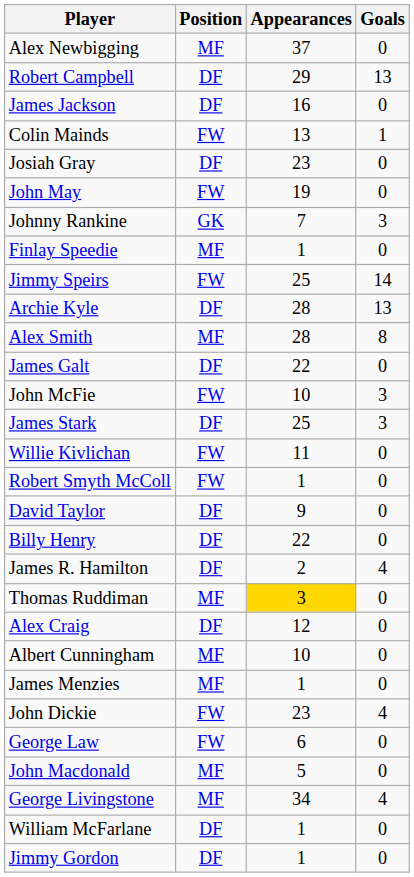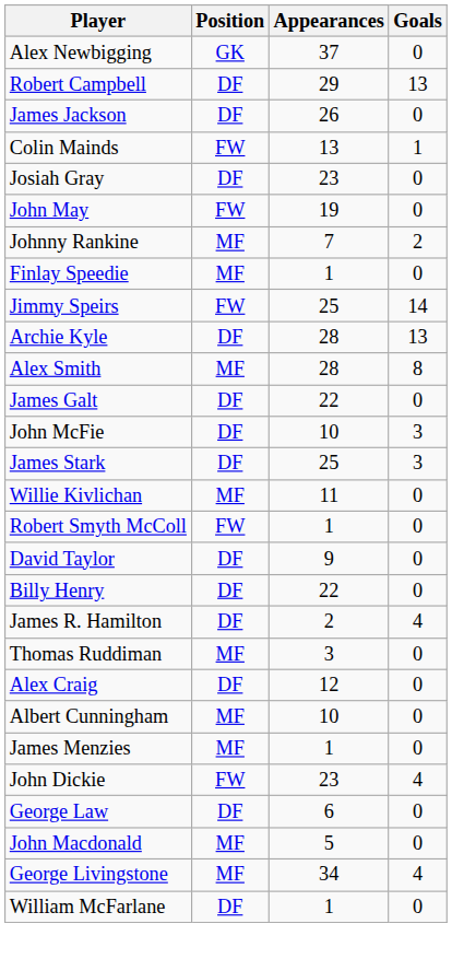 <table class="wikitable sortable" style="text-align: center;">
 <tr>
 <th>Player</th>
 <th>Position</th>
 <th>Appearances</th>
 <th>Goals</th>
 </tr>
 <tr>
 <td align="left"> Alex Newbigging</td>
-<td><a href='#'>MF</a></td>
+<td><a href='#'>GK</a></td>
 <td>37</td>
 <td>0</td>
 </tr>
 <tr>
 <td align="left"> <a href='#'>Robert Campbell</a></td>
 <td><a href='#'>DF</a></td>
 <td>29</td>
 <td>13</td>
 </tr>
 <tr>
 <td align="left"> <a href='#'>James Jackson</a></td>
 <td><a href='#'>DF</a></td>
-<td>16</td>
+<td>26</td>
 <td>0</td>
 </tr>
 <tr>
 <td align="left"> Colin Mainds</td>
 <td><a href='#'>FW</a></td>
 <td>13</td>
 <td>1</td>
 </tr>
 <tr>
 <td align="left"> Josiah Gray</td>
 <td><a href='#'>DF</a></td>
 <td>23</td>
 <td>0</td>
 </tr>
 <tr>
 <td align="left"> <a href='#'>John May</a></td>
 <td><a href='#'>FW</a></td>
 <td>19</td>
 <td>0</td>
 </tr>
 <tr>
 <td align="left"> Johnny Rankine</td>
-<td><a href='#'>GK</a></td>
+<td><a href='#'>MF</a></td>
 <td>7</td>
-<td>3</td>
+<td>2</td>
 </tr>
 <tr>
 <td align="left"> <a href='#'>Finlay Speedie</a></td>
 <td><a href='#'>MF</a></td>
 <td>1</td>
 <td>0</td>
 </tr>
 <tr>
 <td align="left"> <a href='#'>Jimmy Speirs</a></td>
 <td><a href='#'>FW</a></td>
 <td>25</td>
 <td>14</td>
 </tr>
 <tr>
 <td align="left"> <a href='#'>Archie Kyle</a></td>
 <td><a href='#'>DF</a></td>
 <td>28</td>
 <td>13</td>
 </tr>
 <tr>
 <td align="left"> <a href='#'>Alex Smith</a></td>
 <td><a href='#'>MF</a></td>
 <td>28</td>
 <td>8</td>
 </tr>
 <tr>
 <td align="left"> <a href='#'>James Galt</a></td>
 <td><a href='#'>DF</a></td>
 <td>22</td>
 <td>0</td>
 </tr>
 <tr>
 <td align="left"> John McFie</td>
-<td><a href='#'>FW</a></td>
+<td><a href='#'>DF</a></td>
 <td>10</td>
 <td>3</td>
 </tr>
 <tr>
 <td align="left"> <a href='#'>James Stark</a></td>
 <td><a href='#'>DF</a></td>
 <td>25</td>
 <td>3</td>
 </tr>
 <tr>
 <td align="left"> <a href='#'>Willie Kivlichan</a></td>
-<td><a href='#'>FW</a></td>
+<td><a href='#'>MF</a></td>
 <td>11</td>
 <td>0</td>
 </tr>
 <tr>
 <td align="left"> <a href='#'>Robert Smyth McColl</a></td>
 <td><a href='#'>FW</a></td>
 <td>1</td>
 <td>0</td>
 </tr>
 <tr>
 <td align="left"> <a href='#'>David Taylor</a></td>
 <td><a href='#'>DF</a></td>
 <td>9</td>
 <td>0</td>
 </tr>
 <tr>
 <td align="left"> <a href='#'>Billy Henry</a></td>
 <td><a href='#'>DF</a></td>
 <td>22</td>
 <td>0</td>
 </tr>
 <tr>
 <td align="left"> James R. Hamilton</td>
 <td><a href='#'>DF</a></td>
 <td>2</td>
 <td>4</td>
 </tr>
 <tr>
 <td align="left"> Thomas Ruddiman</td>
 <td><a href='#'>MF</a></td>
-<td style="background: gold;">3</td>
+<td>3</td>
 <td>0</td>
 </tr>
 <tr>
 <td align="left"> <a href='#'>Alex Craig</a></td>
 <td><a href='#'>DF</a></td>
 <td>12</td>
 <td>0</td>
 </tr>
 <tr>
 <td align="left"> Albert Cunningham</td>
 <td><a href='#'>MF</a></td>
 <td>10</td>
 <td>0</td>
 </tr>
 <tr>
 <td align="left"> James Menzies</td>
 <td><a href='#'>MF</a></td>
 <td>1</td>
 <td>0</td>
 </tr>
 <tr>
 <td align="left"> John Dickie</td>
 <td><a href='#'>FW</a></td>
 <td>23</td>
 <td>4</td>
 </tr>
 <tr>
 <td align="left"> <a href='#'>George Law</a></td>
-<td><a href='#'>FW</a></td>
+<td><a href='#'>DF</a></td>
 <td>6</td>
 <td>0</td>
 </tr>
 <tr>
 <td align="left"> <a href='#'>John Macdonald</a></td>
 <td><a href='#'>MF</a></td>
 <td>5</td>
 <td>0</td>
 </tr>
 <tr>
 <td align="left"> <a href='#'>George Livingstone</a></td>
 <td><a href='#'>MF</a></td>
 <td>34</td>
 <td>4</td>
 </tr>
 <tr>
 <td align="left"> William McFarlane</td>
 <td><a href='#'>DF</a></td>
 <td>1</td>
 <td>0</td>
 </tr>
-<tr>
-<td align="left"> <a href='#'>Jimmy Gordon</a></td>
-<td><a href='#'>DF</a></td>
-<td>1</td>
-<td>0</td>
-</tr>
 </table>
